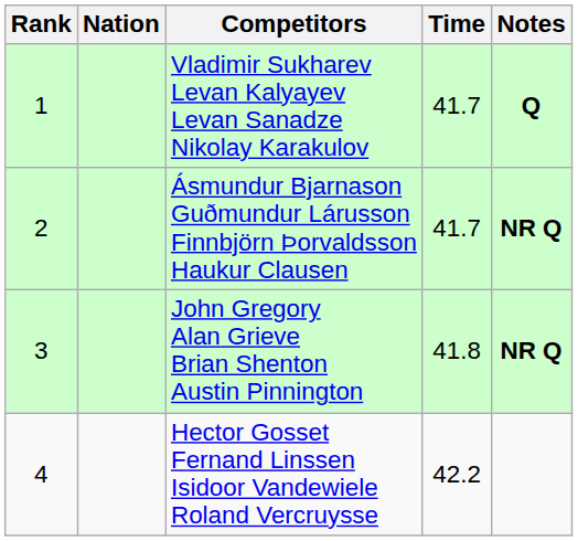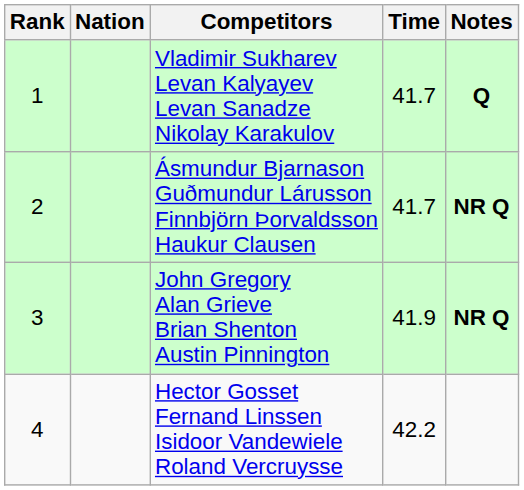 <table class="wikitable sortable" style="text-align:center">
 <tr>
 <th>Rank</th>
 <th>Nation</th>
 <th>Competitors</th>
 <th>Time</th>
 <th>Notes</th>
 </tr>
 <tr bgcolor=ccffcc>
 <td>1</td>
 <td align=left></td>
 <td align=left><a href='#'>Vladimir Sukharev</a><br><a href='#'>Levan Kalyayev</a><br><a href='#'>Levan Sanadze</a><br><a href='#'>Nikolay Karakulov</a></td>
 <td>41.7</td>
 <td><strong>Q</strong></td>
 </tr>
 <tr bgcolor=ccffcc>
 <td>2</td>
 <td align=left></td>
 <td align=left><a href='#'>Ásmundur Bjarnason</a><br><a href='#'>Guðmundur Lárusson</a><br><a href='#'>Finnbjörn Þorvaldsson</a><br><a href='#'>Haukur Clausen</a></td>
 <td>41.7</td>
 <td><strong>NR Q</strong></td>
 </tr>
 <tr bgcolor=ccffcc>
 <td>3</td>
 <td align=left></td>
 <td align=left><a href='#'>John Gregory</a><br><a href='#'>Alan Grieve</a><br><a href='#'>Brian Shenton</a><br><a href='#'>Austin Pinnington</a></td>
-<td>41.8</td>
+<td>41.9</td>
 <td><strong>NR Q</strong></td>
 </tr>
 <tr>
 <td>4</td>
 <td align=left></td>
 <td align=left><a href='#'>Hector Gosset</a><br><a href='#'>Fernand Linssen</a><br><a href='#'>Isidoor Vandewiele</a><br><a href='#'>Roland Vercruysse</a></td>
 <td>42.2</td>
 <td></td>
 </tr>
 </table>
